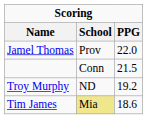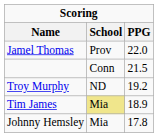 <table class="wikitable">
 <tr>
 <td colspan=3 style="text-align:center;"><strong>Scoring</strong></td>
 </tr>
 <tr>
 <th>Name</th>
 <th>School</th>
 <th>PPG</th>
 </tr>
 <tr>
 <td><a href='#'>Jamel Thomas</a></td>
 <td>Prov</td>
 <td>22.0</td>
 </tr>
 <tr>
 <td></td>
 <td>Conn</td>
 <td>21.5</td>
 </tr>
 <tr>
 <td><a href='#'>Troy Murphy</a></td>
 <td>ND</td>
 <td>19.2</td>
 </tr>
 <tr>
 <td><a href='#'>Tim James</a></td>
 <td style="background: khaki;">Mia</td>
-<td>18.6</td>
+<td>18.9</td>
+</tr>
+<tr>
+<td>Johnny Hemsley</td>
+<td>Mia</td>
+<td>17.8</td>
 </tr>
 </table>
